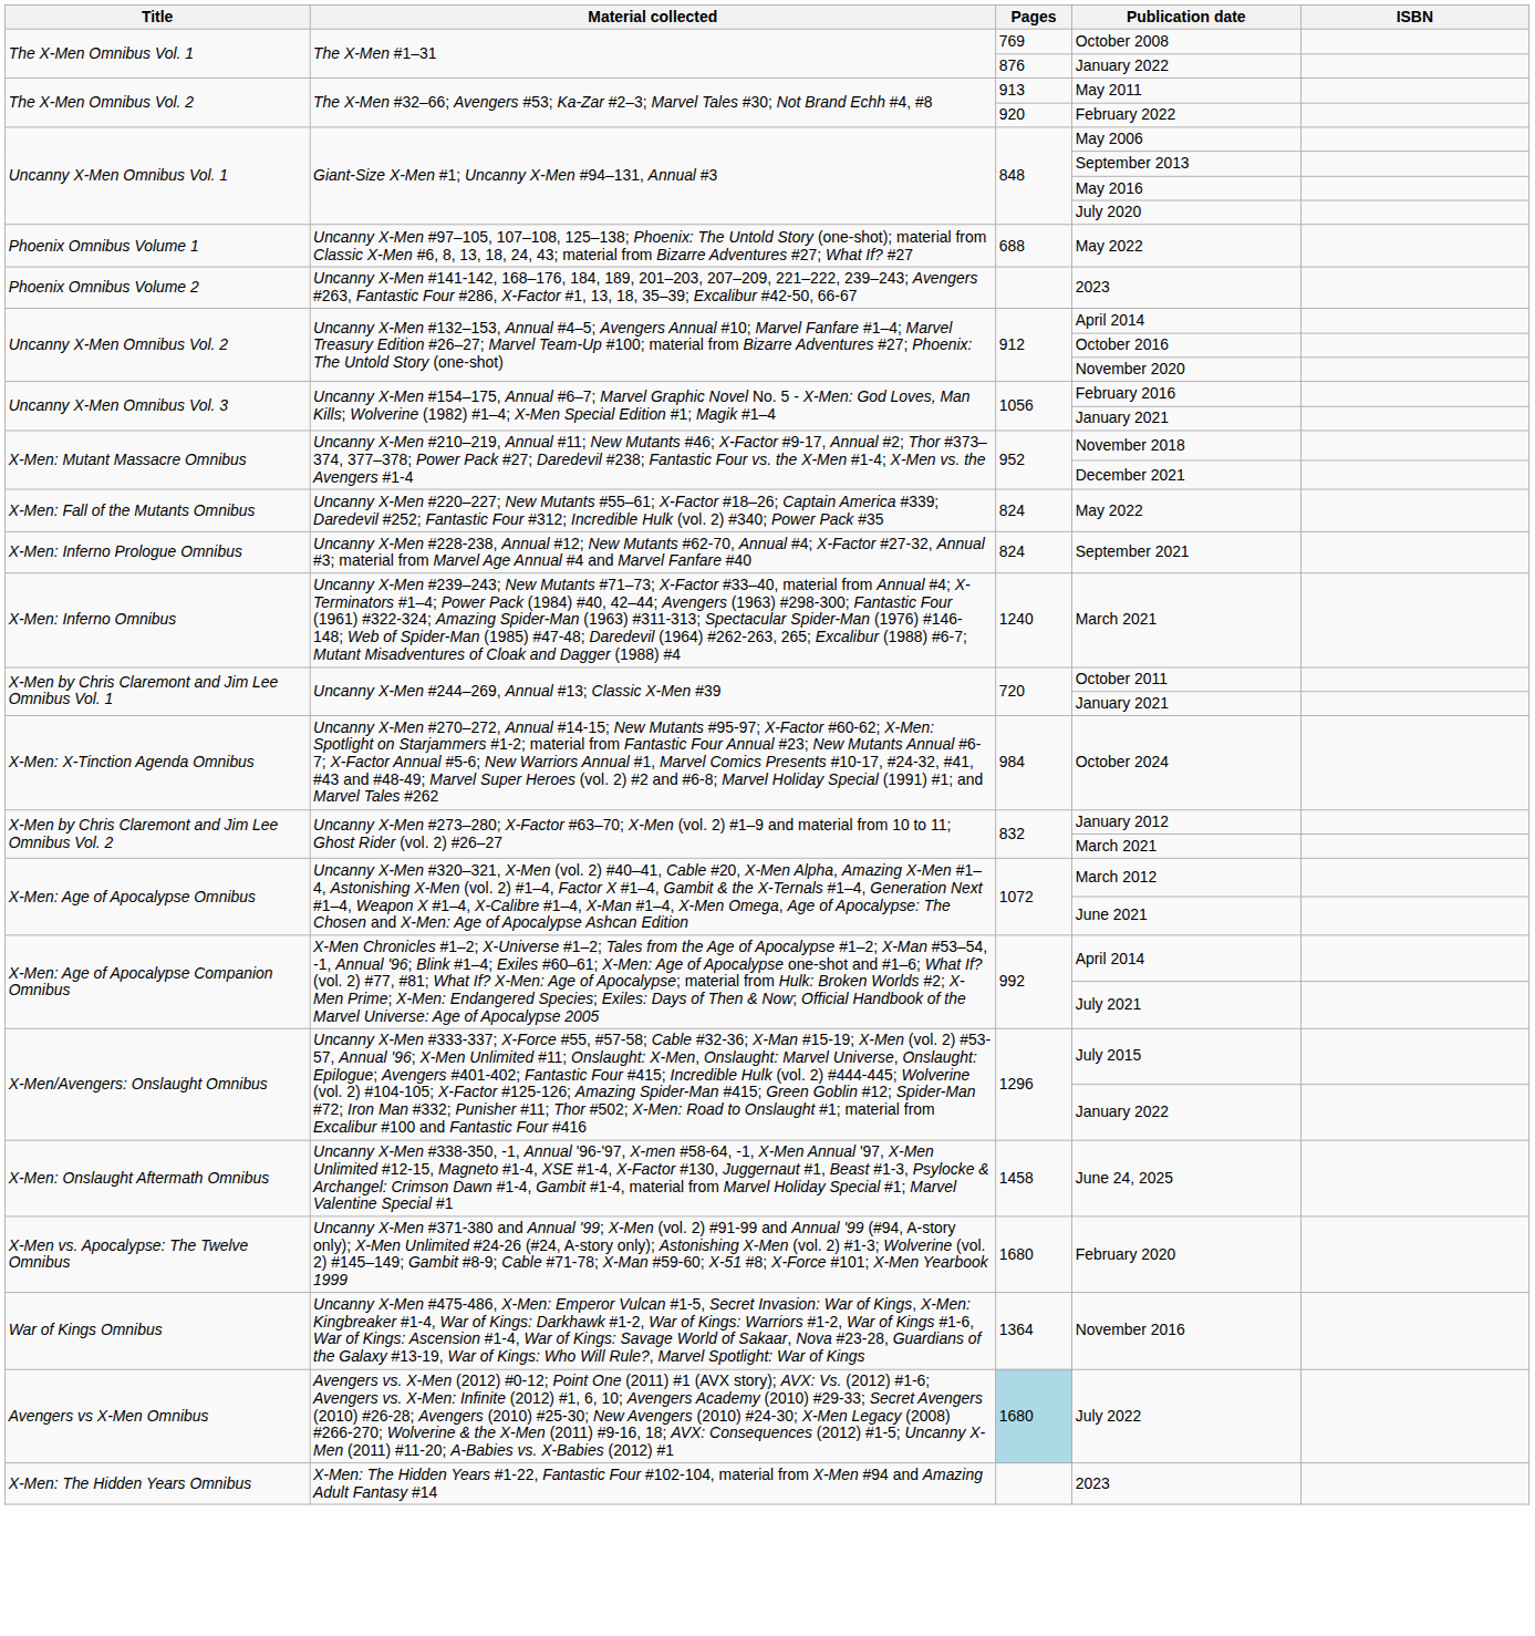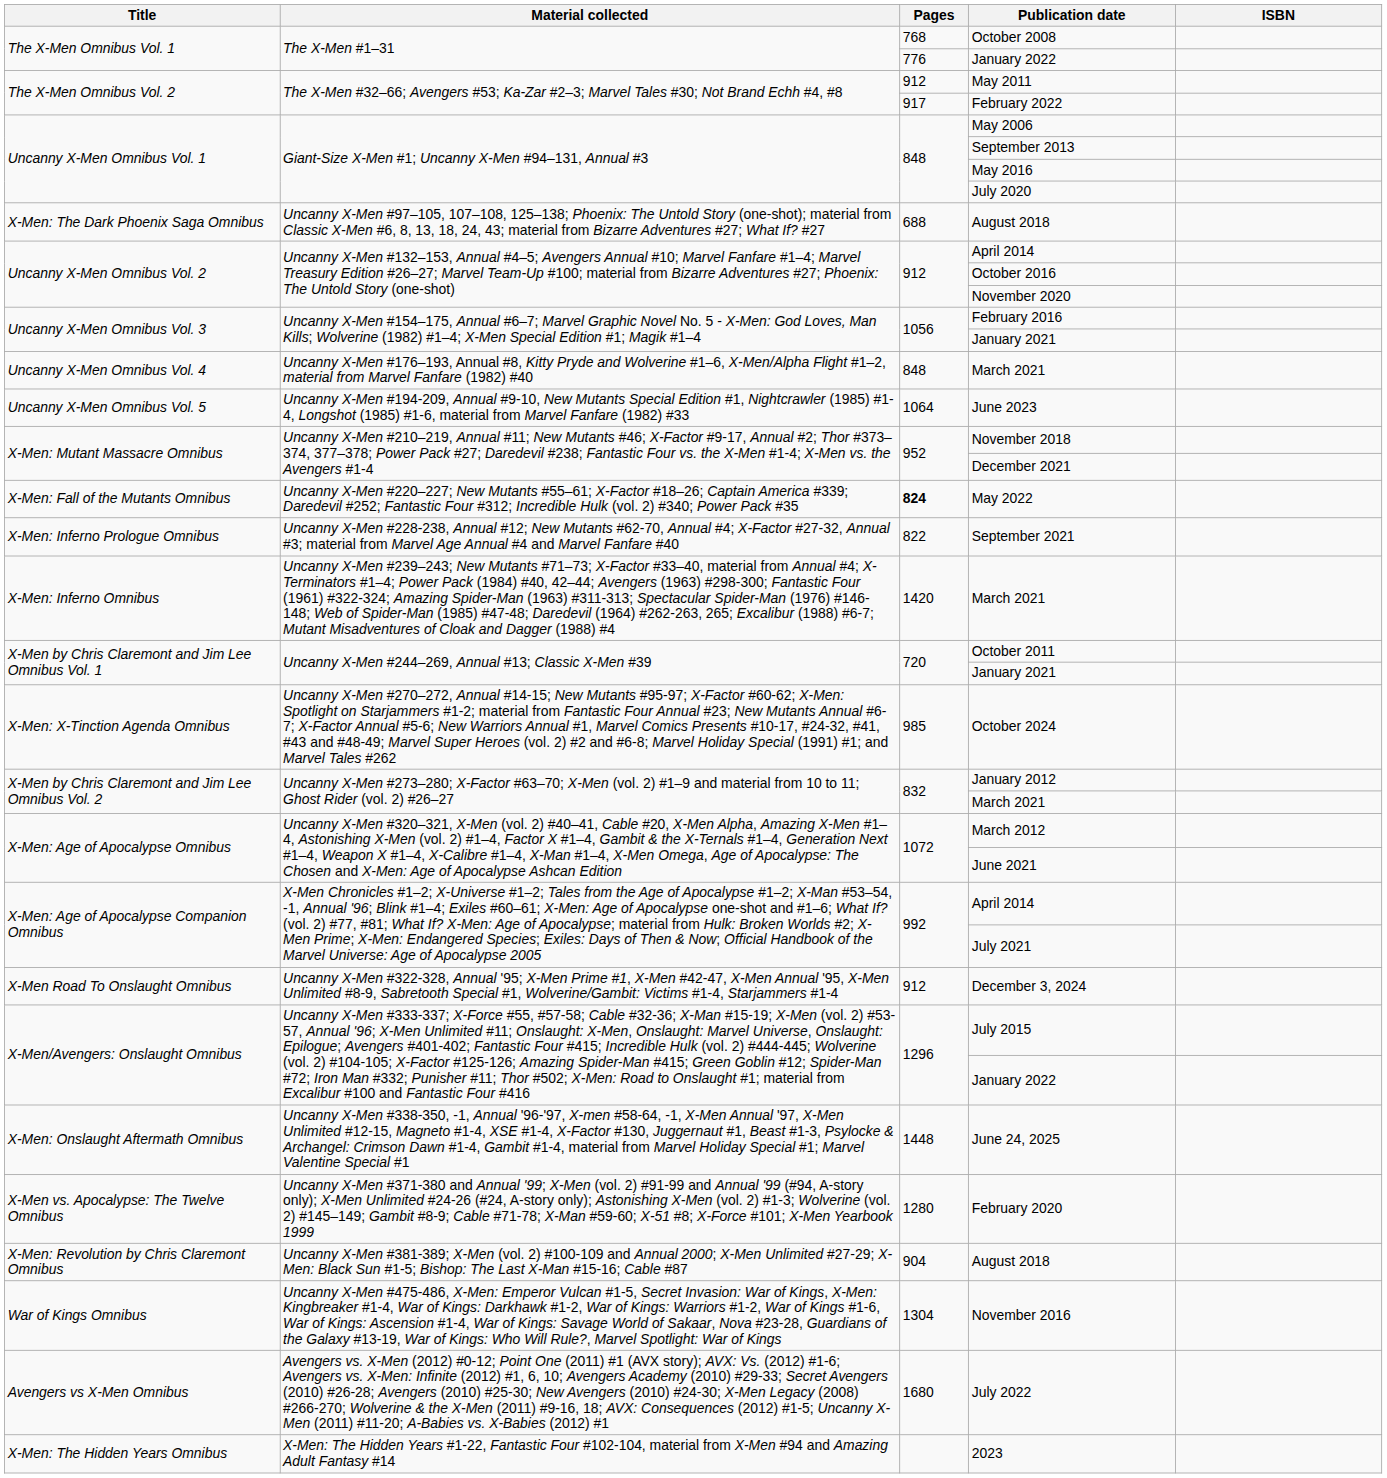 <table class="wikitable" width="100%">
 <tr>
 <th width=20%>Title</th>
 <th width=45%>Material collected</th>
 <th width=5%>Pages</th>
 <th width=15%>Publication date</th>
 <th width=15%>ISBN</th>
 </tr>
 <tr>
 <td rowspan="2"><em>The X-Men Omnibus Vol. 1</em></td>
 <td rowspan="2"><em>The X-Men</em> #1–31</td>
-<td>769</td>
+<td>768</td>
 <td>October 2008</td>
 <td></td>
 </tr>
 <tr>
-<td>876</td>
+<td>776</td>
 <td>January 2022</td>
 <td></td>
 </tr>
 <tr>
 <td rowspan="2"><em>The X-Men Omnibus Vol. 2</em></td>
 <td rowspan="2"><em>The X-Men</em> #32–66; <em>Avengers</em> #53; <em>Ka-Zar</em> #2–3; <em>Marvel Tales</em> #30; <em>Not Brand Echh</em> #4, #8</td>
-<td>913</td>
+<td>912</td>
 <td>May 2011</td>
 <td></td>
 </tr>
 <tr>
-<td>920</td>
+<td>917</td>
 <td>February 2022</td>
 <td></td>
 </tr>
 <tr>
 <td rowspan="4"><em>Uncanny X-Men Omnibus Vol. 1</em></td>
 <td rowspan="4"><em>Giant-Size X-Men</em> #1; <em>Uncanny X-Men</em> #94–131, <em>Annual</em> #3</td>
 <td rowspan="4">848</td>
 <td>May 2006</td>
 <td></td>
 </tr>
 <tr>
 <td>September 2013</td>
 <td></td>
 </tr>
 <tr>
 <td>May 2016</td>
 <td></td>
 </tr>
 <tr>
 <td>July 2020</td>
 <td></td>
 </tr>
 <tr>
-<td><em>Phoenix Omnibus Volume 1</em></td>
+<td><em>X-Men: The Dark Phoenix Saga Omnibus</em></td>
 <td><em>Uncanny X-Men</em> #97–105, 107–108, 125–138; <em>Phoenix: The Untold Story</em> (one-shot); material from <em>Classic X-Men</em> #6, 8, 13, 18, 24, 43; material from <em>Bizarre Adventures</em> #27; <em>What If?</em> #27</td>
 <td>688</td>
-<td>May 2022</td>
-<td></td>
-</tr>
-<tr>
-<td><em>Phoenix Omnibus Volume 2</em></td>
-<td><em>Uncanny X-Men</em> #141-142, 168–176, 184, 189, 201–203, 207–209, 221–222, 239–243; <em>Avengers</em> #263, <em>Fantastic Four</em> #286, <em>X-Factor</em> #1, 13, 18, 35–39; <em>Excalibur</em> #42-50, 66-67</td>
-<td></td>
-<td>2023</td>
+<td>August 2018</td>
 <td></td>
 </tr>
 <tr>
 <td rowspan="3"><em>Uncanny X-Men Omnibus Vol. 2</em></td>
 <td rowspan="3"><em>Uncanny X-Men</em> #132–153, <em>Annual</em> #4–5; <em>Avengers Annual</em> #10; <em>Marvel Fanfare</em> #1–4; <em>Marvel Treasury Edition</em> #26–27; <em>Marvel Team-Up</em> #100; material from <em>Bizarre Adventures</em> #27; <em>Phoenix: The Untold Story</em> (one-shot)</td>
 <td rowspan="3">912</td>
 <td>April 2014</td>
 <td></td>
 </tr>
 <tr>
 <td>October 2016</td>
 <td></td>
 </tr>
 <tr>
 <td>November 2020</td>
 <td></td>
 </tr>
 <tr>
 <td rowspan="2"><em>Uncanny X-Men Omnibus Vol. 3</em></td>
 <td rowspan="2"><em>Uncanny X-Men</em> #154–175, <em>Annual</em> #6–7; <em>Marvel Graphic Novel</em> No. 5 - <em>X-Men: God Loves, Man Kills</em>; <em>Wolverine</em> (1982) #1–4; <em>X-Men Special Edition</em> #1; <em>Magik</em> #1–4</td>
 <td rowspan="2">1056</td>
 <td>February 2016</td>
 <td></td>
 </tr>
 <tr>
 <td>January 2021</td>
 <td></td>
 </tr>
 <tr>
+<td><em>Uncanny X-Men Omnibus Vol. 4</em></td>
+<td><em>Uncanny X-Men</em> #176–193, Annual #8, <em>Kitty Pryde and Wolverine</em> #1–6, <em>X-Men/Alpha Flight</em> #1–2, <em>material from Marvel Fanfare</em> (1982) #40</td>
+<td>848</td>
+<td>March 2021</td>
+<td></td>
+</tr>
+<tr>
+<td><em>Uncanny X-Men Omnibus Vol. 5</em></td>
+<td><em>Uncanny X-Men</em> #194-209, <em>Annual</em> #9-10, <em>New Mutants Special Edition</em> #1, <em>Nightcrawler</em> (1985) #1-4, <em>Longshot</em> (1985) #1-6, material from <em>Marvel Fanfare</em> (1982) #33</td>
+<td>1064</td>
+<td>June 2023</td>
+<td></td>
+</tr>
+<tr>
 <td rowspan="2"><em>X-Men: Mutant Massacre Omnibus</em></td>
 <td rowspan="2"><em>Uncanny X-Men</em> #210–219, <em>Annual</em> #11; <em>New Mutants</em> #46; <em>X-Factor</em> #9-17, <em>Annual</em> #2; <em>Thor</em> #373–374, 377–378; <em>Power Pack</em> #27; <em>Daredevil</em> #238; <em>Fantastic Four vs. the X-Men</em> #1-4; <em>X-Men vs. the Avengers</em> #1-4</td>
 <td rowspan="2">952</td>
 <td>November 2018</td>
 <td></td>
 </tr>
 <tr>
 <td>December 2021</td>
 <td></td>
 </tr>
 <tr>
 <td><em>X-Men: Fall of the Mutants Omnibus</em></td>
 <td><em>Uncanny X-Men</em> #220–227; <em>New Mutants</em> #55–61; <em>X-Factor</em> #18–26; <em>Captain America</em> #339; <em>Daredevil</em> #252; <em>Fantastic Four</em> #312; <em>Incredible Hulk</em> (vol. 2) #340; <em>Power Pack</em> #35</td>
-<td>824</td>
+<td><strong>824</strong></td>
 <td>May 2022</td>
 <td></td>
 </tr>
 <tr>
 <td><em>X-Men: Inferno Prologue Omnibus</em></td>
 <td><em>Uncanny X-Men</em> #228-238, <em>Annual</em> #12; <em>New Mutants</em> #62-70, <em>Annual</em> #4; <em>X-Factor</em> #27-32, <em>Annual</em> #3; material from <em>Marvel Age Annual</em> #4 and <em>Marvel Fanfare</em> #40</td>
-<td>824</td>
+<td>822</td>
 <td>September 2021</td>
 <td></td>
 </tr>
 <tr>
 <td><em>X-Men: Inferno Omnibus</em></td>
 <td><em>Uncanny X-Men</em> #239–243; <em>New Mutants</em> #71–73; <em>X-Factor</em> #33–40, material from <em>Annual</em> #4; <em>X-Terminators</em> #1–4; <em>Power Pack</em> (1984) #40, 42–44; <em>Avengers</em> (1963) #298-300; <em>Fantastic Four</em> (1961) #322-324; <em>Amazing Spider-Man</em> (1963) #311-313; <em>Spectacular Spider-Man</em> (1976) #146-148; <em>Web of Spider-Man</em> (1985) #47-48; <em>Daredevil</em> (1964) #262-263, 265; <em>Excalibur</em> (1988) #6-7; <em>Mutant Misadventures of Cloak and Dagger</em> (1988) #4</td>
-<td>1240</td>
+<td>1420</td>
 <td>March 2021</td>
 <td></td>
 </tr>
 <tr>
 <td rowspan="2"><em> X-Men by Chris Claremont and Jim Lee Omnibus Vol. 1</em></td>
 <td rowspan="2"><em>Uncanny X-Men</em> #244–269, <em>Annual</em> #13; <em>Classic X-Men</em> #39</td>
 <td rowspan="2">720</td>
 <td>October 2011</td>
 <td></td>
 </tr>
 <tr>
 <td>January 2021</td>
 <td></td>
 </tr>
 <tr>
 <td rowspan="1"><em> X-Men: X-Tinction Agenda Omnibus</em></td>
 <td rowspan="1"><em>Uncanny X-Men</em> #270–272, <em>Annual</em> #14-15; <em>New Mutants</em> #95-97; <em>X-Factor</em> #60-62; <em>X-Men: Spotlight on Starjammers</em> #1-2; material from <em>Fantastic Four Annual</em> #23; <em>New Mutants Annual</em> #6-7; <em>X-Factor Annual</em> #5-6; <em>New Warriors Annual</em> #1, <em>Marvel Comics Presents</em> #10-17, #24-32, #41, #43 and #48-49; <em>Marvel Super Heroes</em> (vol. 2) #2 and #6-8; <em>Marvel Holiday Special</em> (1991) #1; and <em>Marvel Tales</em> #262</td>
-<td rowspan="1">984</td>
+<td rowspan="1">985</td>
 <td>October 2024</td>
 <td></td>
 </tr>
 <tr>
 <td rowspan="2"><em> X-Men by Chris Claremont and Jim Lee Omnibus Vol. 2</em></td>
 <td rowspan="2"><em>Uncanny X-Men</em> #273–280; <em>X-Factor</em> #63–70; <em>X-Men</em> (vol. 2) #1–9 and material from 10 to 11; <em>Ghost Rider</em> (vol. 2) #26–27</td>
 <td rowspan="2">832</td>
 <td>January 2012</td>
 <td></td>
 </tr>
 <tr>
 <td>March 2021</td>
 <td></td>
 </tr>
 <tr>
 <td rowspan="2"><em>X-Men: Age of Apocalypse Omnibus</em></td>
 <td rowspan="2"><em>Uncanny X-Men</em> #320–321, <em>X-Men</em> (vol. 2) #40–41, <em>Cable</em> #20, <em>X-Men Alpha</em>, <em>Amazing X-Men</em> #1–4, <em>Astonishing X-Men</em> (vol. 2) #1–4, <em>Factor X</em> #1–4, <em>Gambit & the X-Ternals</em> #1–4, <em>Generation Next</em> #1–4, <em>Weapon X</em> #1–4, <em>X-Calibre</em> #1–4, <em>X-Man</em> #1–4, <em>X-Men Omega</em>, <em>Age of Apocalypse: The Chosen</em> and <em>X-Men: Age of Apocalypse Ashcan Edition</em></td>
 <td rowspan="2">1072</td>
 <td>March 2012</td>
 <td></td>
 </tr>
 <tr>
 <td>June 2021</td>
 <td></td>
 </tr>
 <tr>
 <td rowspan="2"><em>X-Men: Age of Apocalypse Companion Omnibus</em></td>
 <td rowspan="2"><em>X-Men Chronicles</em> #1–2; <em>X-Universe</em> #1–2; <em>Tales from the Age of Apocalypse</em> #1–2; <em>X-Man</em> #53–54, -1, <em>Annual '96</em>; <em>Blink</em> #1–4; <em>Exiles</em> #60–61; <em>X-Men: Age of Apocalypse</em> one-shot and #1–6; <em>What If?</em> (vol. 2) #77, #81; <em>What If? X-Men: Age of Apocalypse</em>; material from <em>Hulk: Broken Worlds</em> #2; <em>X-Men Prime</em>; <em>X-Men: Endangered Species</em>; <em>Exiles: Days of Then & Now</em>; <em>Official Handbook of the Marvel Universe: Age of Apocalypse 2005</em></td>
 <td rowspan="2">992</td>
 <td>April 2014</td>
 <td></td>
 </tr>
 <tr>
 <td>July 2021</td>
 <td></td>
 </tr>
 <tr>
+<td><em>X-Men Road To Onslaught Omnibus</em></td>
+<td><em>Uncanny X-Men</em> #322-328, <em>Annual</em> '95; <em>X-Men Prime #1</em>, <em>X-Men</em> #42-47, <em>X-Men Annual</em> '95, <em>X-Men Unlimited</em> #8-9, <em>Sabretooth Special</em> #1, <em>Wolverine/Gambit: Victims</em> #1-4, <em>Starjammers</em> #1-4</td>
+<td>912</td>
+<td>December 3, 2024</td>
+<td></td>
+</tr>
+<tr>
 <td rowspan="2"><em>X-Men/Avengers: Onslaught Omnibus</em></td>
 <td rowspan="2"><em>Uncanny X-Men</em> #333-337; <em>X-Force</em> #55, #57-58; <em>Cable</em> #32-36; <em>X-Man</em> #15-19; <em>X-Men</em> (vol. 2) #53-57, <em>Annual '96</em>; <em>X-Men Unlimited</em> #11; <em>Onslaught: X-Men</em>, <em>Onslaught: Marvel Universe</em>, <em>Onslaught: Epilogue</em>; <em>Avengers</em> #401-402; <em>Fantastic Four</em> #415; <em>Incredible Hulk</em> (vol. 2) #444-445; <em>Wolverine</em> (vol. 2) #104-105; <em>X-Factor</em> #125-126; <em>Amazing Spider-Man</em> #415; <em>Green Goblin</em> #12; <em>Spider-Man</em> #72; <em>Iron Man</em> #332; <em>Punisher</em> #11; <em>Thor</em> #502; <em>X-Men: Road to Onslaught</em> #1; material from <em>Excalibur</em> #100 and <em>Fantastic Four</em> #416</td>
 <td rowspan="2">1296</td>
 <td>July 2015</td>
 <td></td>
 </tr>
 <tr>
 <td>January 2022</td>
 <td></td>
 </tr>
 <tr>
 <td><em>X-Men: Onslaught Aftermath Omnibus</em></td>
 <td><em>Uncanny X-Men</em> #338-350, -1, <em>Annual</em> '96-'97, <em>X-men</em> #58-64, -1, <em>X-Men Annual</em> '97, <em>X-Men Unlimited</em> #12-15, <em>Magneto</em> #1-4, <em>XSE</em> #1-4, <em>X-Factor</em> #130, <em>Juggernaut</em> #1, <em>Beast</em> #1-3, <em>Psylocke & Archangel: Crimson Dawn</em> #1-4, <em>Gambit</em> #1-4, material from <em>Marvel Holiday Special</em> #1; <em>Marvel Valentine Special</em> #1</td>
-<td>1458</td>
+<td>1448</td>
 <td>June 24, 2025</td>
 <td></td>
 </tr>
 <tr>
 <td><em>X-Men vs. Apocalypse: The Twelve Omnibus</em></td>
 <td><em>Uncanny X-Men</em> #371-380 and <em>Annual '99</em>; <em>X-Men</em> (vol. 2) #91-99 and <em>Annual '99</em> (#94, A-story only); <em>X-Men Unlimited</em> #24-26 (#24, A-story only); <em>Astonishing X-Men</em> (vol. 2) #1-3; <em>Wolverine</em> (vol. 2) #145–149; <em>Gambit</em> #8-9; <em>Cable</em> #71-78; <em>X-Man</em> #59-60; <em>X-51</em> #8; <em>X-Force</em> #101; <em>X-Men Yearbook 1999</em></td>
-<td>1680</td>
+<td>1280</td>
 <td>February 2020</td>
+<td></td>
+</tr>
+<tr>
+<td><em>X-Men: Revolution by Chris Claremont Omnibus</em></td>
+<td><em>Uncanny X-Men</em> #381-389; <em>X-Men</em> (vol. 2) #100-109 and <em>Annual 2000</em>; <em>X-Men Unlimited</em> #27-29; <em>X-Men: Black Sun</em> #1-5; <em>Bishop: The Last X-Man</em> #15-16; <em>Cable</em> #87</td>
+<td>904</td>
+<td>August 2018</td>
 <td></td>
 </tr>
 <tr>
 <td><em>War of Kings Omnibus</em></td>
 <td><em>Uncanny X-Men</em> #475-486, <em>X-Men: Emperor Vulcan</em> #1-5, <em>Secret Invasion: War of Kings</em>, <em>X-Men: Kingbreaker</em> #1-4, <em>War of Kings: Darkhawk</em> #1-2, <em>War of Kings: Warriors</em> #1-2, <em>War of Kings</em> #1-6, <em>War of Kings: Ascension</em> #1-4, <em>War of Kings: Savage World of Sakaar</em>, <em>Nova</em> #23-28, <em>Guardians of the Galaxy</em> #13-19, <em>War of Kings: Who Will Rule?</em>, <em>Marvel Spotlight: War of Kings</em></td>
-<td>1364</td>
+<td>1304</td>
 <td>November 2016</td>
 <td></td>
 </tr>
 <tr>
 <td><em>Avengers vs X-Men Omnibus</em></td>
 <td><em>Avengers vs. X-Men</em> (2012) #0-12; <em>Point One</em> (2011) #1 (AVX story); <em>AVX: Vs.</em> (2012) #1-6; <em>Avengers vs. X-Men: Infinite</em> (2012) #1, 6, 10; <em>Avengers Academy</em> (2010) #29-33; <em>Secret Avengers</em> (2010) #26-28; <em>Avengers</em> (2010) #25-30; <em>New Avengers</em> (2010) #24-30; <em>X-Men Legacy</em> (2008) #266-270; <em>Wolverine & the X-Men</em> (2011) #9-16, 18; <em>AVX: Consequences</em> (2012) #1-5; <em>Uncanny X-Men</em> (2011) #11-20; <em>A-Babies vs. X-Babies</em> (2012) #1</td>
-<td style="background: lightblue;">1680</td>
+<td>1680</td>
 <td>July 2022</td>
 <td></td>
 </tr>
 <tr>
 <td><em>X-Men: The Hidden Years Omnibus</em></td>
 <td><em>X-Men: The Hidden Years</em> #1-22, <em>Fantastic Four</em> #102-104, material from <em>X-Men</em> #94 and <em>Amazing Adult Fantasy</em> #14</td>
 <td></td>
 <td>2023</td>
 </tr>
 </table>
